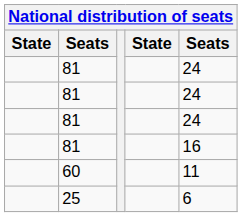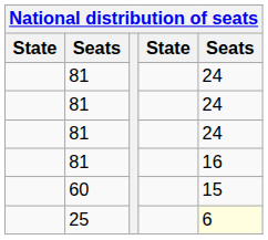 <table class="wikitable">
 <tr>
 <th colspan=5><a href='#'>National distribution of seats</a></th>
 </tr>
 <tr>
 <th>State</th>
 <th>Seats</th>
 <th rowspan=7></th>
 <th>State</th>
 <th>Seats</th>
 </tr>
 <tr>
 <td></td>
 <td>81</td>
 <td></td>
 <td>24</td>
 </tr>
 <tr>
 <td></td>
 <td>81</td>
 <td></td>
 <td>24</td>
 </tr>
 <tr>
 <td></td>
 <td>81</td>
 <td></td>
 <td>24</td>
 </tr>
 <tr>
 <td></td>
 <td>81</td>
 <td></td>
 <td>16</td>
 </tr>
 <tr>
 <td></td>
 <td>60</td>
 <td></td>
-<td>11</td>
+<td>15</td>
 </tr>
 <tr>
 <td></td>
 <td>25</td>
 <td></td>
-<td>6</td>
+<td style="background: lightyellow;">6</td>
 </tr>
 </table>
